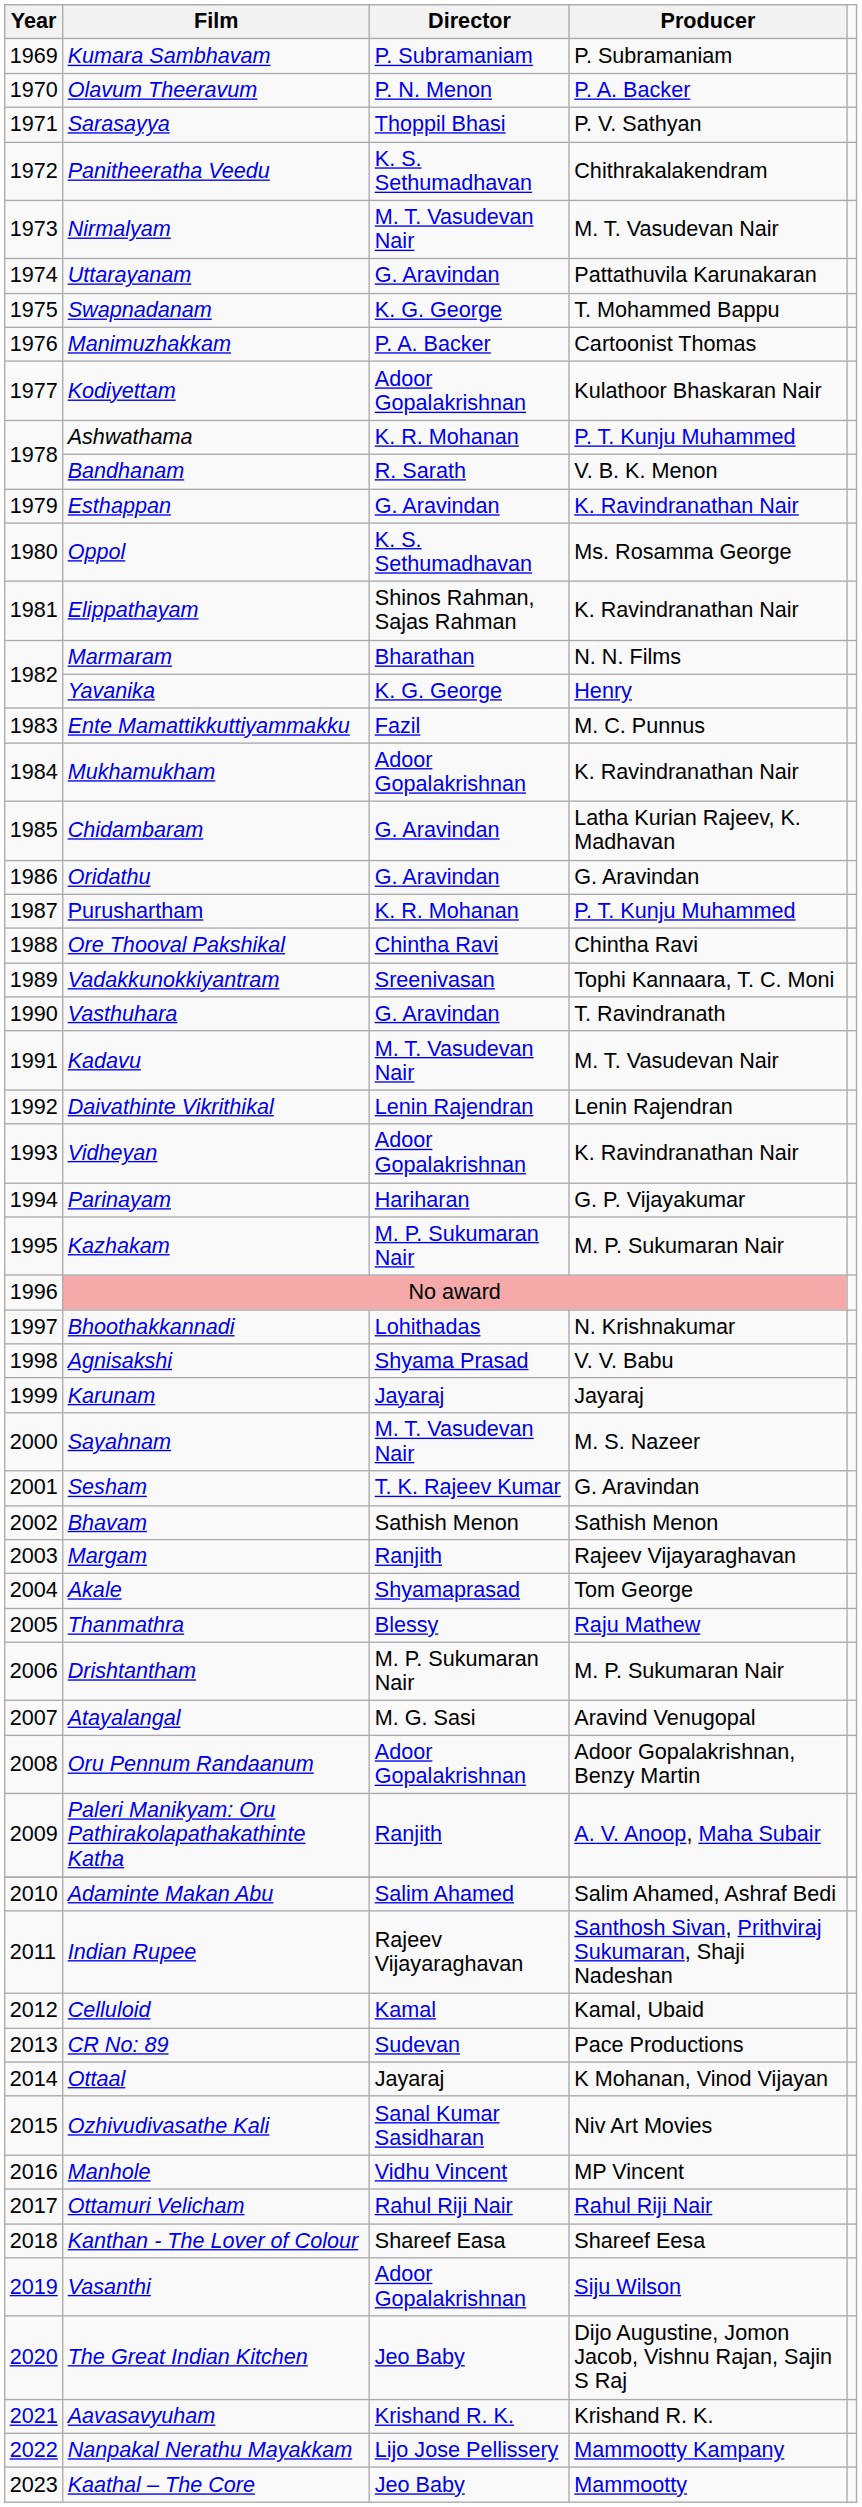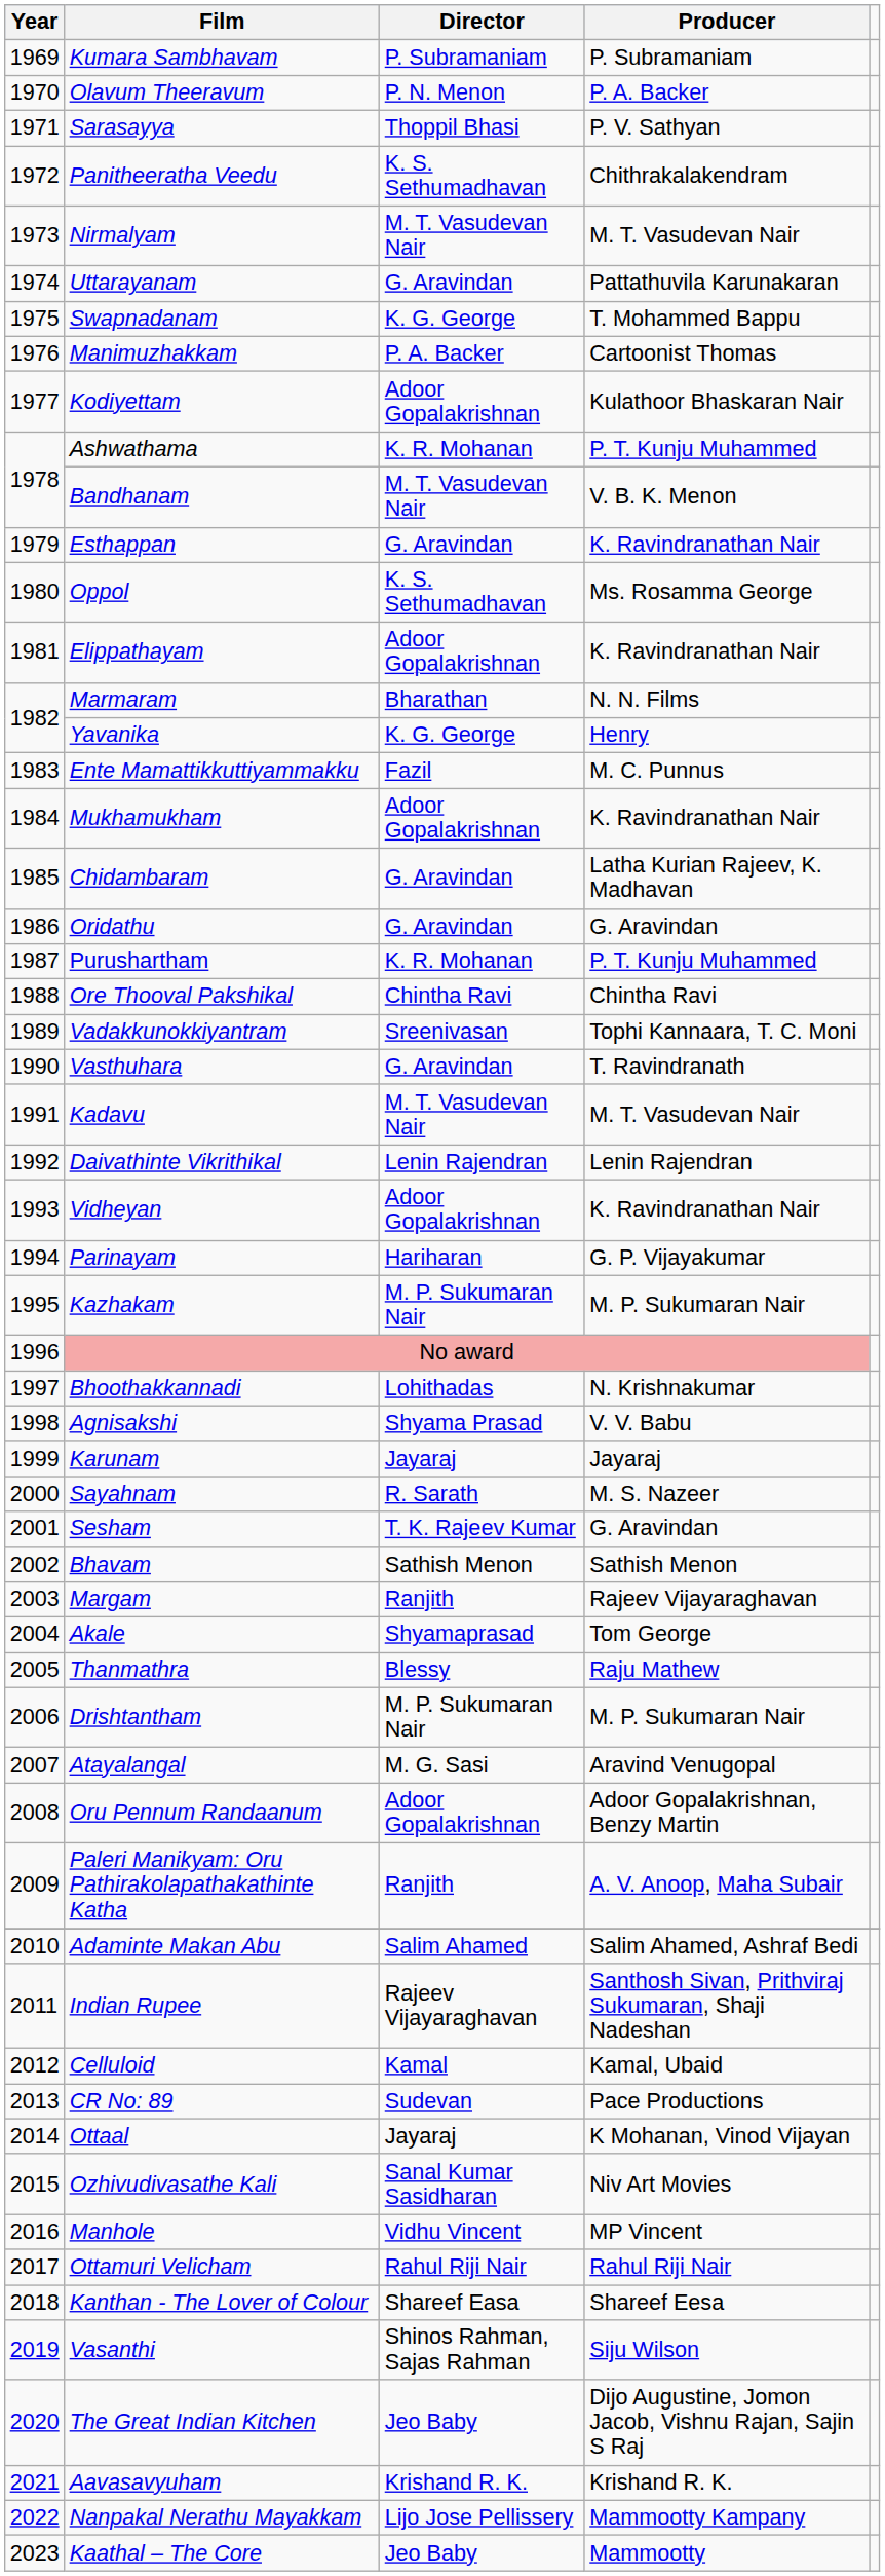 <table class="wikitable sortable" style="width:50%;">
 <tr style="background:#d1e4fd;">
 <th>Year</th>
 <th>Film</th>
 <th>Director</th>
 <th>Producer</th>
 </tr>
 <tr>
 <td>1969</td>
 <td><em><a href='#'>Kumara Sambhavam</a></em></td>
 <td><a href='#'>P. Subramaniam</a></td>
 <td>P. Subramaniam</td>
 <td></td>
 </tr>
 <tr>
 <td>1970</td>
 <td><em><a href='#'>Olavum Theeravum</a></em></td>
 <td><a href='#'>P. N. Menon</a></td>
 <td><a href='#'>P. A. Backer</a></td>
 <td></td>
 </tr>
 <tr>
 <td>1971</td>
 <td><em><a href='#'>Sarasayya</a></em></td>
 <td><a href='#'>Thoppil Bhasi</a></td>
 <td>P. V. Sathyan</td>
 <td></td>
 </tr>
 <tr>
 <td>1972</td>
 <td><em><a href='#'>Panitheeratha Veedu</a></em></td>
 <td><a href='#'>K. S. Sethumadhavan</a></td>
 <td>Chithrakalakendram</td>
 <td></td>
 </tr>
 <tr>
 <td>1973</td>
 <td><em><a href='#'>Nirmalyam</a></em></td>
 <td><a href='#'>M. T. Vasudevan Nair</a></td>
 <td>M. T. Vasudevan Nair</td>
 <td></td>
 </tr>
 <tr>
 <td>1974</td>
 <td><em><a href='#'>Uttarayanam</a></em></td>
 <td><a href='#'>G. Aravindan</a></td>
 <td>Pattathuvila Karunakaran</td>
 <td></td>
 </tr>
 <tr>
 <td>1975</td>
 <td><em><a href='#'>Swapnadanam</a></em></td>
 <td><a href='#'>K. G. George</a></td>
 <td>T. Mohammed Bappu</td>
 <td></td>
 </tr>
 <tr>
 <td>1976</td>
 <td><em><a href='#'>Manimuzhakkam</a></em></td>
 <td><a href='#'>P. A. Backer</a></td>
 <td>Cartoonist Thomas</td>
 <td></td>
 </tr>
 <tr>
 <td>1977</td>
 <td><em><a href='#'>Kodiyettam</a></em></td>
 <td><a href='#'>Adoor Gopalakrishnan</a></td>
 <td>Kulathoor Bhaskaran Nair</td>
 <td></td>
 </tr>
 <tr>
 <td rowspan=2>1978</td>
 <td><em>Ashwathama</em></td>
 <td><a href='#'>K. R. Mohanan</a></td>
 <td><a href='#'>P. T. Kunju Muhammed</a></td>
 <td></td>
 </tr>
 <tr>
 <td><em><a href='#'>Bandhanam</a></em></td>
-<td><a href='#'>R. Sarath</a></td>
+<td><a href='#'>M. T. Vasudevan Nair</a></td>
 <td>V. B. K. Menon</td>
 <td></td>
 </tr>
 <tr>
 <td>1979</td>
 <td><em><a href='#'>Esthappan</a></em></td>
 <td><a href='#'>G. Aravindan</a></td>
 <td><a href='#'>K. Ravindranathan Nair</a></td>
 <td></td>
 </tr>
 <tr>
 <td>1980</td>
 <td><em><a href='#'>Oppol</a></em></td>
 <td><a href='#'>K. S. Sethumadhavan</a></td>
 <td>Ms. Rosamma George</td>
 <td></td>
 </tr>
 <tr>
 <td>1981</td>
 <td><em><a href='#'>Elippathayam</a></em></td>
-<td>Shinos Rahman, Sajas Rahman</td>
+<td><a href='#'>Adoor Gopalakrishnan</a></td>
 <td>K. Ravindranathan Nair</td>
 <td></td>
 </tr>
 <tr>
 <td rowspan=2>1982</td>
 <td><em><a href='#'>Marmaram</a></em></td>
 <td><a href='#'>Bharathan</a></td>
 <td>N. N. Films</td>
 <td></td>
 </tr>
 <tr>
 <td><em><a href='#'>Yavanika</a></em></td>
 <td><a href='#'>K. G. George</a></td>
 <td><a href='#'>Henry</a></td>
 <td></td>
 </tr>
 <tr>
 <td>1983</td>
 <td><em><a href='#'>Ente Mamattikkuttiyammakku</a></em></td>
 <td><a href='#'>Fazil</a></td>
 <td>M. C. Punnus</td>
 <td></td>
 </tr>
 <tr>
 <td>1984</td>
 <td><em><a href='#'>Mukhamukham</a></em></td>
 <td><a href='#'>Adoor Gopalakrishnan</a></td>
 <td>K. Ravindranathan Nair</td>
 <td></td>
 </tr>
 <tr>
 <td>1985</td>
 <td><em><a href='#'>Chidambaram</a></em></td>
 <td><a href='#'>G. Aravindan</a></td>
 <td>Latha Kurian Rajeev, K. Madhavan</td>
 <td></td>
 </tr>
 <tr>
 <td>1986</td>
 <td><em><a href='#'>Oridathu</a></em></td>
 <td><a href='#'>G. Aravindan</a></td>
 <td>G. Aravindan</td>
 <td></td>
 </tr>
 <tr>
 <td>1987</td>
 <td><a href='#'>Purushartham</a></td>
 <td><a href='#'>K. R. Mohanan</a></td>
 <td><a href='#'>P. T. Kunju Muhammed</a></td>
 <td></td>
 </tr>
 <tr>
 <td>1988</td>
 <td><em><a href='#'>Ore Thooval Pakshikal</a></em></td>
 <td><a href='#'>Chintha Ravi</a></td>
 <td>Chintha Ravi</td>
 <td></td>
 </tr>
 <tr>
 <td>1989</td>
 <td><em><a href='#'>Vadakkunokkiyantram</a></em></td>
 <td><a href='#'>Sreenivasan</a></td>
 <td>Tophi Kannaara, T. C. Moni</td>
 <td></td>
 </tr>
 <tr>
 <td>1990</td>
 <td><em><a href='#'>Vasthuhara</a></em></td>
 <td><a href='#'>G. Aravindan</a></td>
 <td>T. Ravindranath</td>
 <td></td>
 </tr>
 <tr>
 <td>1991</td>
 <td><em><a href='#'>Kadavu</a></em></td>
 <td><a href='#'>M. T. Vasudevan Nair</a></td>
 <td>M. T. Vasudevan Nair</td>
 <td></td>
 </tr>
 <tr>
 <td>1992</td>
 <td><em><a href='#'>Daivathinte Vikrithikal</a></em></td>
 <td><a href='#'>Lenin Rajendran</a></td>
 <td>Lenin Rajendran</td>
 <td></td>
 </tr>
 <tr>
 <td>1993</td>
 <td><em><a href='#'>Vidheyan</a></em></td>
 <td><a href='#'>Adoor Gopalakrishnan</a></td>
 <td>K. Ravindranathan Nair</td>
 <td></td>
 </tr>
 <tr>
 <td>1994</td>
 <td><em><a href='#'>Parinayam</a></em></td>
 <td><a href='#'>Hariharan</a></td>
 <td>G. P. Vijayakumar</td>
 <td></td>
 </tr>
 <tr>
 <td>1995</td>
 <td><em><a href='#'>Kazhakam</a></em></td>
 <td><a href='#'>M. P. Sukumaran Nair</a></td>
 <td>M. P. Sukumaran Nair</td>
 <td></td>
 </tr>
 <tr>
 <td>1996</td>
 <td bgcolor="#F5A9A9" align="center" colspan="3">No award</td>
 <td></td>
 </tr>
 <tr>
 <td>1997</td>
 <td><em><a href='#'>Bhoothakkannadi</a></em></td>
 <td><a href='#'>Lohithadas</a></td>
 <td>N. Krishnakumar</td>
 <td></td>
 </tr>
 <tr>
 <td>1998</td>
 <td><em><a href='#'>Agnisakshi</a></em></td>
 <td><a href='#'>Shyama Prasad</a></td>
 <td>V. V. Babu</td>
 <td></td>
 </tr>
 <tr>
 <td>1999</td>
 <td><em><a href='#'>Karunam</a></em></td>
 <td><a href='#'>Jayaraj</a></td>
 <td>Jayaraj</td>
 <td></td>
 </tr>
 <tr>
 <td>2000</td>
 <td><em><a href='#'>Sayahnam</a></em></td>
-<td><a href='#'>M. T. Vasudevan Nair</a></td>
+<td><a href='#'>R. Sarath</a></td>
 <td>M. S. Nazeer</td>
 <td></td>
 </tr>
 <tr>
 <td>2001</td>
 <td><em><a href='#'>Sesham</a></em></td>
 <td><a href='#'>T. K. Rajeev Kumar</a></td>
 <td>G. Aravindan</td>
 <td></td>
 </tr>
 <tr>
 <td>2002</td>
 <td><em><a href='#'>Bhavam</a></em></td>
 <td>Sathish Menon</td>
 <td>Sathish Menon</td>
 <td></td>
 </tr>
 <tr>
 <td>2003</td>
 <td><em><a href='#'>Margam</a></em></td>
 <td><a href='#'>Ranjith</a></td>
 <td>Rajeev Vijayaraghavan</td>
 <td></td>
 </tr>
 <tr>
 <td>2004</td>
 <td><em><a href='#'>Akale</a></em></td>
 <td><a href='#'>Shyamaprasad</a></td>
 <td>Tom George</td>
 <td></td>
 </tr>
 <tr>
 <td>2005</td>
 <td><em><a href='#'>Thanmathra</a></em></td>
 <td><a href='#'>Blessy</a></td>
 <td><a href='#'>Raju Mathew</a></td>
 <td></td>
 </tr>
 <tr>
 <td>2006</td>
 <td><em><a href='#'>Drishtantham</a></em></td>
 <td>M. P. Sukumaran Nair</td>
 <td>M. P. Sukumaran Nair</td>
 <td></td>
 </tr>
 <tr>
 <td>2007</td>
 <td><em><a href='#'>Atayalangal</a></em></td>
 <td>M. G. Sasi</td>
 <td>Aravind Venugopal</td>
 <td></td>
 </tr>
 <tr>
 <td>2008</td>
 <td><em><a href='#'>Oru Pennum Randaanum</a></em></td>
 <td><a href='#'>Adoor Gopalakrishnan</a></td>
 <td>Adoor Gopalakrishnan, Benzy Martin</td>
 <td></td>
 </tr>
 <tr>
 <td>2009</td>
 <td><em><a href='#'>Paleri Manikyam: Oru Pathirakolapathakathinte Katha</a></em></td>
 <td><a href='#'>Ranjith</a></td>
 <td><a href='#'>A. V. Anoop</a>, <a href='#'>Maha Subair</a></td>
 <td></td>
 </tr>
 <tr>
 </tr>
 <tr>
 <td>2010</td>
 <td><em><a href='#'>Adaminte Makan Abu</a></em></td>
 <td><a href='#'>Salim Ahamed</a></td>
 <td>Salim Ahamed, Ashraf Bedi</td>
 <td></td>
 </tr>
 <tr>
 <td>2011</td>
 <td><em><a href='#'>Indian Rupee</a></em></td>
 <td>Rajeev Vijayaraghavan</td>
 <td><a href='#'>Santhosh Sivan</a>, <a href='#'>Prithviraj Sukumaran</a>, Shaji Nadeshan</td>
 <td></td>
 </tr>
 <tr>
 <td>2012</td>
 <td><em><a href='#'>Celluloid</a></em></td>
 <td><a href='#'>Kamal</a></td>
 <td>Kamal, Ubaid</td>
 <td></td>
 </tr>
 <tr>
 <td>2013</td>
 <td><em><a href='#'>CR No: 89</a></em></td>
 <td><a href='#'>Sudevan</a></td>
 <td>Pace Productions</td>
 <td></td>
 </tr>
 <tr>
 <td>2014</td>
 <td><em><a href='#'>Ottaal</a></em></td>
 <td>Jayaraj</td>
 <td>K Mohanan, Vinod Vijayan</td>
 <td></td>
 </tr>
 <tr>
 <td>2015</td>
 <td><em><a href='#'>Ozhivudivasathe Kali</a></em></td>
 <td><a href='#'>Sanal Kumar Sasidharan</a></td>
 <td>Niv Art Movies</td>
 <td></td>
 </tr>
 <tr>
 <td>2016</td>
 <td><em><a href='#'>Manhole</a></em></td>
 <td><a href='#'>Vidhu Vincent</a></td>
 <td>MP Vincent</td>
 <td></td>
 </tr>
 <tr>
 <td>2017</td>
 <td><em><a href='#'>Ottamuri Velicham</a></em></td>
 <td><a href='#'>Rahul Riji Nair</a></td>
 <td><a href='#'>Rahul Riji Nair</a></td>
 <td></td>
 </tr>
 <tr>
 <td>2018</td>
 <td><em><a href='#'>Kanthan - The Lover of Colour</a></em></td>
 <td>Shareef Easa</td>
 <td>Shareef Eesa</td>
 <td></td>
 </tr>
 <tr>
 <td><a href='#'>2019</a></td>
 <td><em><a href='#'>Vasanthi</a></em></td>
-<td><a href='#'>Adoor Gopalakrishnan</a></td>
+<td>Shinos Rahman, Sajas Rahman</td>
 <td><a href='#'>Siju Wilson</a></td>
 <td></td>
 </tr>
 <tr>
 <td><a href='#'>2020</a></td>
 <td><em><a href='#'>The Great Indian Kitchen</a></em></td>
 <td><a href='#'>Jeo Baby</a></td>
 <td>Dijo Augustine, Jomon Jacob, Vishnu Rajan, Sajin S Raj</td>
 <td></td>
 </tr>
 <tr>
 <td><a href='#'>2021</a></td>
 <td><em><a href='#'>Aavasavyuham</a></em></td>
 <td><a href='#'>Krishand R. K.</a></td>
 <td>Krishand R. K.</td>
 </tr>
 <tr>
 <td><a href='#'>2022</a></td>
 <td><em><a href='#'>Nanpakal Nerathu Mayakkam</a></em></td>
 <td><a href='#'>Lijo Jose Pellissery</a></td>
 <td><a href='#'>Mammootty Kampany</a></td>
 <td></td>
 </tr>
 <tr>
 <td>2023</td>
 <td><em><a href='#'>Kaathal – The Core</a></em></td>
 <td><a href='#'>Jeo Baby</a></td>
 <td><a href='#'>Mammootty</a></td>
 <td></td>
 </tr>
 </table>
